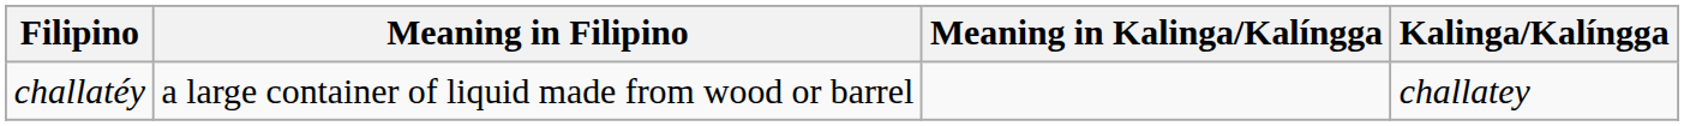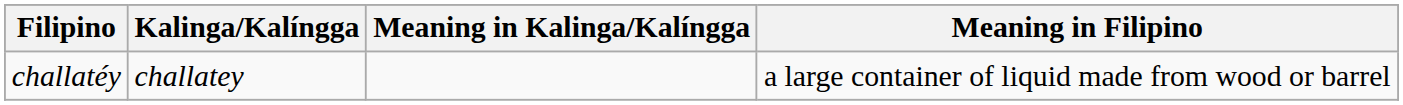 <table class="wikitable sortable">
 <tr>
 <th>Filipino</th>
+<th>Kalinga/Kalíngga</th>
+<th>Meaning in Kalinga/Kalíngga</th>
 <th>Meaning in Filipino</th>
-<th>Meaning in Kalinga/Kalíngga</th>
-<th>Kalinga/Kalíngga</th>
 </tr>
 <tr>
 <td><em>challatéy</em> </td>
+<td><em>challatey</em></td>
+<td></td>
 <td>a large container of liquid made from wood or barrel</td>
-<td></td>
-<td><em>challatey</em></td>
 </tr>
 </table>
